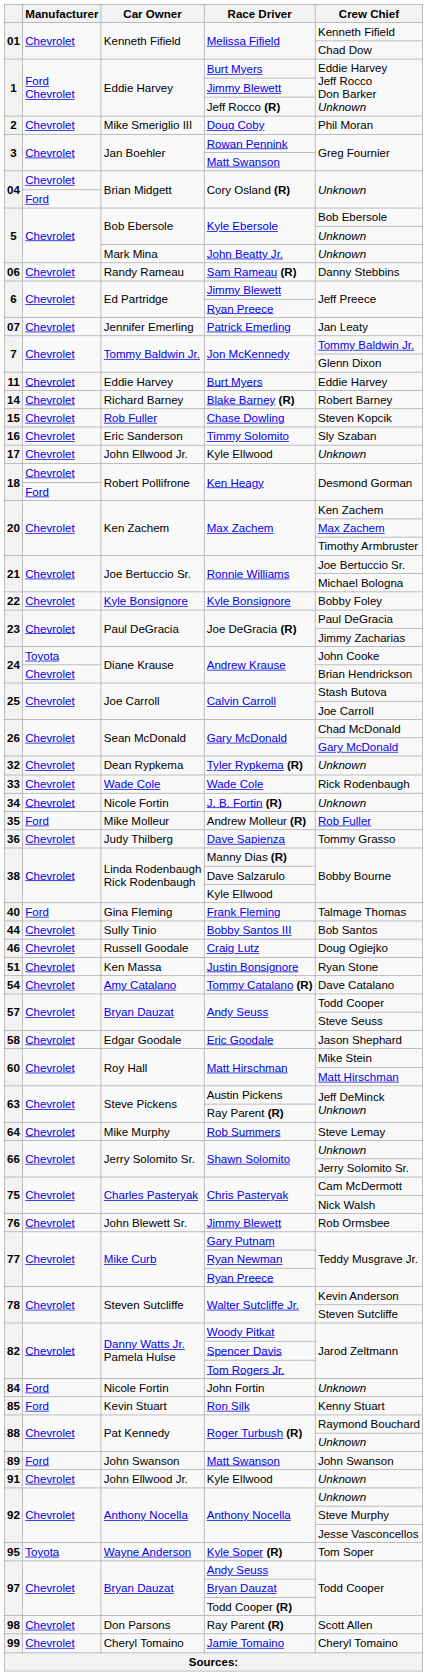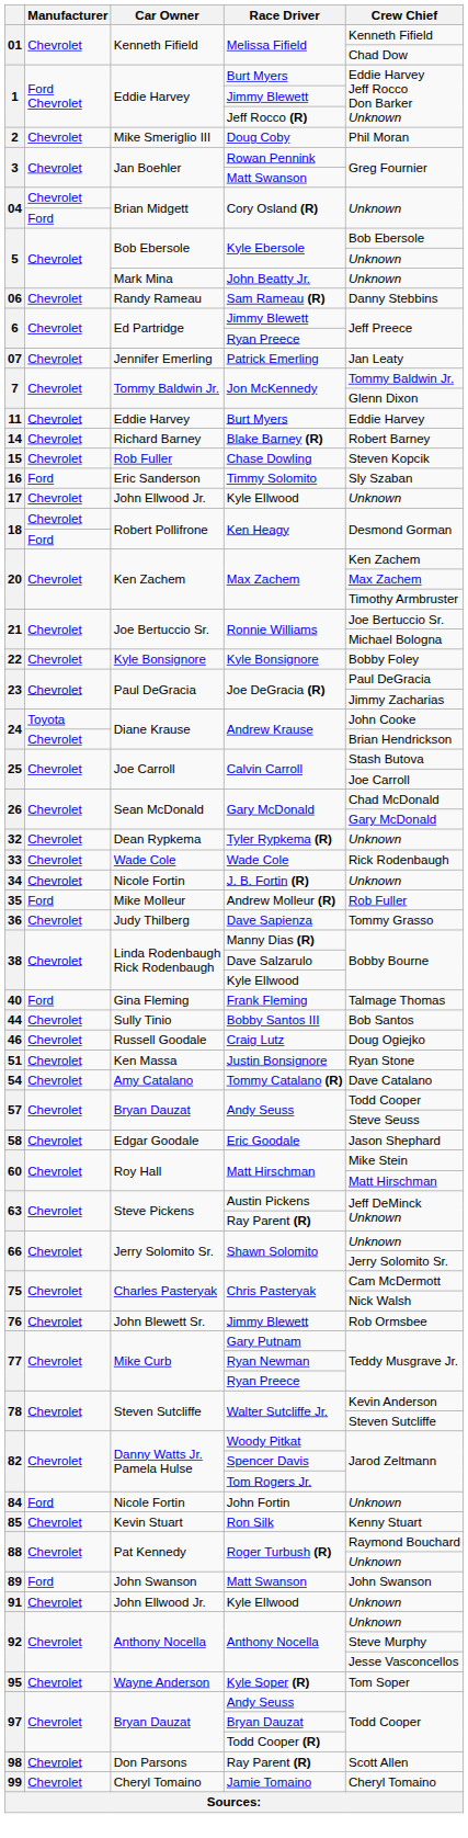 <table class="wikitable" style="font-size: 95%;">
 <tr>
 <th></th>
 <th>Manufacturer</th>
 <th>Car Owner</th>
 <th>Race Driver</th>
 <th>Crew Chief</th>
 </tr>
 <tr>
 <th rowspan=2>01</th>
 <td rowspan=2><a href='#'>Chevrolet</a></td>
 <td rowspan=2>Kenneth Fifield</td>
 <td rowspan=2><a href='#'>Melissa Fifield</a></td>
 <td>Kenneth Fifield <small></small></td>
 </tr>
 <tr>
 <td>Chad Dow <small></small></td>
 </tr>
 <tr>
 <th rowspan=3>1</th>
 <td rowspan=3><a href='#'>Ford</a> <small></small><br><a href='#'>Chevrolet</a> <small></small></td>
 <td rowspan=3>Eddie Harvey</td>
 <td><a href='#'>Burt Myers</a> <small></small></td>
 <td rowspan=3>Eddie Harvey <small></small><br>Jeff Rocco <small></small><br>Don Barker <small></small><br><em>Unknown</em> <small></small></td>
 </tr>
 <tr>
 <td><a href='#'>Jimmy Blewett</a> <small></small></td>
 </tr>
 <tr>
 <td>Jeff Rocco <strong>(R)</strong> <small></small></td>
 </tr>
 <tr>
 <th>2</th>
 <td><a href='#'>Chevrolet</a></td>
 <td>Mike Smeriglio III</td>
 <td><a href='#'>Doug Coby</a></td>
 <td>Phil Moran</td>
 </tr>
 <tr>
 <th rowspan=2>3</th>
 <td rowspan=2><a href='#'>Chevrolet</a></td>
 <td rowspan=2>Jan Boehler</td>
 <td><a href='#'>Rowan Pennink</a> <small></small></td>
 <td rowspan=2>Greg Fournier</td>
 </tr>
 <tr>
 <td><a href='#'>Matt Swanson</a> <small></small></td>
 </tr>
 <tr>
 <th rowspan=2>04</th>
 <td><a href='#'>Chevrolet</a> <small></small></td>
 <td rowspan=2>Brian Midgett</td>
 <td rowspan=2>Cory Osland <strong>(R)</strong> <small></small></td>
 <td rowspan=2><em>Unknown</em></td>
 </tr>
 <tr>
 <td><a href='#'>Ford</a> <small></small></td>
 </tr>
 <tr>
 <th rowspan=3>5</th>
 <td rowspan=3><a href='#'>Chevrolet</a></td>
 <td rowspan=2>Bob Ebersole <small></small></td>
 <td rowspan=2><a href='#'>Kyle Ebersole</a> <small></small></td>
 <td>Bob Ebersole <small></small></td>
 </tr>
 <tr>
 <td><em>Unknown</em> <small></small></td>
 </tr>
 <tr>
 <td>Mark Mina <small></small></td>
 <td><a href='#'>John Beatty Jr.</a> <small></small></td>
 <td><em>Unknown</em> <small></small></td>
 </tr>
 <tr>
 <th>06</th>
 <td><a href='#'>Chevrolet</a></td>
 <td>Randy Rameau</td>
 <td><a href='#'>Sam Rameau</a> <strong>(R)</strong> <small></small></td>
 <td>Danny Stebbins</td>
 </tr>
 <tr>
 <th rowspan=2>6</th>
 <td rowspan=2><a href='#'>Chevrolet</a></td>
 <td rowspan=2>Ed Partridge</td>
 <td><a href='#'>Jimmy Blewett</a> <small></small></td>
 <td rowspan=2>Jeff Preece</td>
 </tr>
 <tr>
 <td><a href='#'>Ryan Preece</a> <small></small></td>
 </tr>
 <tr>
 <th>07</th>
 <td><a href='#'>Chevrolet</a></td>
 <td>Jennifer Emerling</td>
 <td><a href='#'>Patrick Emerling</a> <small></small></td>
 <td>Jan Leaty</td>
 </tr>
 <tr>
 <th rowspan=2>7</th>
 <td rowspan=2><a href='#'>Chevrolet</a></td>
 <td rowspan=2><a href='#'>Tommy Baldwin Jr.</a></td>
 <td rowspan=2><a href='#'>Jon McKennedy</a> <small></small></td>
 <td><a href='#'>Tommy Baldwin Jr.</a> <small></small></td>
 </tr>
 <tr>
 <td>Glenn Dixon <small></small></td>
 </tr>
 <tr>
 <th>11</th>
 <td><a href='#'>Chevrolet</a></td>
 <td>Eddie Harvey</td>
 <td><a href='#'>Burt Myers</a> <small></small></td>
 <td>Eddie Harvey</td>
 </tr>
 <tr>
 <th>14</th>
 <td><a href='#'>Chevrolet</a></td>
 <td>Richard Barney</td>
 <td><a href='#'>Blake Barney</a> <strong>(R)</strong> <small></small></td>
 <td>Robert Barney</td>
 </tr>
 <tr>
 <th>15</th>
 <td><a href='#'>Chevrolet</a></td>
 <td><a href='#'>Rob Fuller</a></td>
 <td><a href='#'>Chase Dowling</a></td>
 <td>Steven Kopcik</td>
 </tr>
 <tr>
 <th>16</th>
-<td><a href='#'>Chevrolet</a></td>
+<td><a href='#'>Ford</a></td>
 <td>Eric Sanderson</td>
 <td><a href='#'>Timmy Solomito</a></td>
 <td>Sly Szaban</td>
 </tr>
 <tr>
 <th>17</th>
 <td><a href='#'>Chevrolet</a></td>
 <td>John Ellwood Jr.</td>
 <td>Kyle Ellwood <small></small></td>
 <td><em>Unknown</em></td>
 </tr>
 <tr>
 <th rowspan=2>18</th>
 <td><a href='#'>Chevrolet</a> <small></small></td>
 <td rowspan=2>Robert Pollifrone</td>
 <td rowspan=2><a href='#'>Ken Heagy</a></td>
 <td rowspan=2>Desmond Gorman</td>
 </tr>
 <tr>
 <td><a href='#'>Ford</a> <small></small></td>
 </tr>
 <tr>
 <th rowspan=3>20</th>
 <td rowspan=3><a href='#'>Chevrolet</a></td>
 <td rowspan=3>Ken Zachem</td>
 <td rowspan=3><a href='#'>Max Zachem</a> <small></small></td>
 <td>Ken Zachem <small></small></td>
 </tr>
 <tr>
 <td><a href='#'>Max Zachem</a> <small></small></td>
 </tr>
 <tr>
 <td>Timothy Armbruster <small></small></td>
 </tr>
 <tr>
 <th rowspan=2>21</th>
 <td rowspan=2><a href='#'>Chevrolet</a></td>
 <td rowspan=2>Joe Bertuccio Sr.</td>
 <td rowspan=2><a href='#'>Ronnie Williams</a></td>
 <td>Joe Bertuccio Sr. <small></small></td>
 </tr>
 <tr>
 <td>Michael Bologna <small></small></td>
 </tr>
 <tr>
 <th>22</th>
 <td><a href='#'>Chevrolet</a></td>
 <td><a href='#'>Kyle Bonsignore</a></td>
 <td><a href='#'>Kyle Bonsignore</a> <small></small></td>
 <td>Bobby Foley</td>
 </tr>
 <tr>
 <th rowspan=2>23</th>
 <td rowspan=2><a href='#'>Chevrolet</a></td>
 <td rowspan=2>Paul DeGracia</td>
 <td rowspan=2>Joe DeGracia <strong>(R)</strong> <small></small></td>
 <td>Paul DeGracia <small></small></td>
 </tr>
 <tr>
 <td>Jimmy Zacharias <small></small></td>
 </tr>
 <tr>
 <th rowspan=2>24</th>
 <td><a href='#'>Toyota</a> <small></small></td>
 <td rowspan=2>Diane Krause</td>
 <td rowspan=2><a href='#'>Andrew Krause</a> <small></small></td>
 <td>John Cooke <small></small></td>
 </tr>
 <tr>
 <td><a href='#'>Chevrolet</a> <small></small></td>
 <td>Brian Hendrickson <small></small></td>
 </tr>
 <tr>
 <th rowspan=2>25</th>
 <td rowspan=2><a href='#'>Chevrolet</a></td>
 <td rowspan=2>Joe Carroll</td>
 <td rowspan=2><a href='#'>Calvin Carroll</a></td>
 <td>Stash Butova <small></small></td>
 </tr>
 <tr>
 <td>Joe Carroll <small></small></td>
 </tr>
 <tr>
 <th rowspan=2>26</th>
 <td rowspan=2><a href='#'>Chevrolet</a></td>
 <td rowspan=2>Sean McDonald</td>
 <td rowspan=2><a href='#'>Gary McDonald</a></td>
 <td>Chad McDonald <small></small></td>
 </tr>
 <tr>
 <td><a href='#'>Gary McDonald</a> <small></small></td>
 </tr>
 <tr>
 <th>32</th>
 <td><a href='#'>Chevrolet</a></td>
 <td>Dean Rypkema</td>
 <td><a href='#'>Tyler Rypkema</a> <strong>(R)</strong> <small></small></td>
 <td><em>Unknown</em></td>
 </tr>
 <tr>
 <th>33</th>
 <td><a href='#'>Chevrolet</a></td>
 <td><a href='#'>Wade Cole</a></td>
 <td><a href='#'>Wade Cole</a></td>
 <td>Rick Rodenbaugh</td>
 </tr>
 <tr>
 <th>34</th>
 <td><a href='#'>Chevrolet</a></td>
 <td>Nicole Fortin</td>
 <td><a href='#'>J. B. Fortin</a> <strong>(R)</strong> <small></small></td>
 <td><em>Unknown</em></td>
 </tr>
 <tr>
 <th>35</th>
 <td><a href='#'>Ford</a></td>
 <td>Mike Molleur</td>
 <td>Andrew Molleur <strong>(R)</strong> <small></small></td>
 <td><a href='#'>Rob Fuller</a></td>
 </tr>
 <tr>
 <th>36</th>
 <td><a href='#'>Chevrolet</a></td>
 <td>Judy Thilberg</td>
 <td><a href='#'>Dave Sapienza</a></td>
 <td>Tommy Grasso</td>
 </tr>
 <tr>
 <th rowspan=3>38</th>
 <td rowspan=3><a href='#'>Chevrolet</a></td>
 <td rowspan=3>Linda Rodenbaugh <small></small><br>Rick Rodenbaugh <small></small></td>
 <td>Manny Dias <strong>(R)</strong> <small></small></td>
 <td rowspan=3>Bobby Bourne</td>
 </tr>
 <tr>
 <td>Dave Salzarulo <small></small></td>
 </tr>
 <tr>
 <td>Kyle Ellwood <small></small></td>
 </tr>
 <tr>
 <th>40</th>
 <td><a href='#'>Ford</a></td>
 <td>Gina Fleming</td>
 <td><a href='#'>Frank Fleming</a> <small></small></td>
 <td>Talmage Thomas</td>
 </tr>
 <tr>
 <th>44</th>
 <td><a href='#'>Chevrolet</a></td>
 <td>Sully Tinio</td>
 <td><a href='#'>Bobby Santos III</a> <small></small></td>
 <td>Bob Santos</td>
 </tr>
 <tr>
 <th>46</th>
 <td><a href='#'>Chevrolet</a></td>
 <td>Russell Goodale</td>
 <td><a href='#'>Craig Lutz</a></td>
 <td>Doug Ogiejko</td>
 </tr>
 <tr>
 <th>51</th>
 <td><a href='#'>Chevrolet</a></td>
 <td>Ken Massa</td>
 <td><a href='#'>Justin Bonsignore</a></td>
 <td>Ryan Stone</td>
 </tr>
 <tr>
 <th>54</th>
 <td><a href='#'>Chevrolet</a></td>
 <td><a href='#'>Amy Catalano</a></td>
 <td><a href='#'>Tommy Catalano</a> <strong>(R)</strong></td>
 <td>Dave Catalano</td>
 </tr>
 <tr>
 <th rowspan=2>57</th>
 <td rowspan=2><a href='#'>Chevrolet</a></td>
 <td rowspan=2><a href='#'>Bryan Dauzat</a></td>
 <td rowspan=2><a href='#'>Andy Seuss</a> <small></small></td>
 <td>Todd Cooper <small></small></td>
 </tr>
 <tr>
 <td>Steve Seuss <small></small></td>
 </tr>
 <tr>
 <th>58</th>
 <td><a href='#'>Chevrolet</a></td>
 <td>Edgar Goodale</td>
 <td><a href='#'>Eric Goodale</a></td>
 <td>Jason Shephard</td>
 </tr>
 <tr>
 <th rowspan=2>60</th>
 <td rowspan=2><a href='#'>Chevrolet</a></td>
 <td rowspan=2>Roy Hall</td>
 <td rowspan=2><a href='#'>Matt Hirschman</a> <small></small></td>
 <td>Mike Stein <small></small></td>
 </tr>
 <tr>
 <td><a href='#'>Matt Hirschman</a> <small></small></td>
 </tr>
 <tr>
 <th rowspan=2>63</th>
 <td rowspan=2><a href='#'>Chevrolet</a></td>
 <td rowspan=2>Steve Pickens</td>
 <td>Austin Pickens <small></small></td>
 <td rowspan=2>Jeff DeMinck <small></small><br><em>Unknown</em> <small></small></td>
 </tr>
 <tr>
 <td>Ray Parent <strong>(R)</strong> <small></small></td>
 </tr>
 <tr>
-<th>64</th>
-<td><a href='#'>Chevrolet</a></td>
-<td>Mike Murphy</td>
-<td><a href='#'>Rob Summers</a></td>
-<td>Steve Lemay</td>
-</tr>
-<tr>
 <th rowspan=2>66</th>
 <td rowspan=2><a href='#'>Chevrolet</a></td>
 <td rowspan=2>Jerry Solomito Sr.</td>
 <td rowspan=2><a href='#'>Shawn Solomito</a> <small></small></td>
 <td><em>Unknown</em> <small></small></td>
 </tr>
 <tr>
 <td>Jerry Solomito Sr. <small></small></td>
 </tr>
 <tr>
 <th rowspan=2>75</th>
 <td rowspan=2><a href='#'>Chevrolet</a></td>
 <td rowspan=2><a href='#'>Charles Pasteryak</a></td>
 <td rowspan=2><a href='#'>Chris Pasteryak</a> <small></small></td>
 <td>Cam McDermott <small></small></td>
 </tr>
 <tr>
 <td>Nick Walsh <small></small></td>
 </tr>
 <tr>
 <th>76</th>
 <td><a href='#'>Chevrolet</a></td>
 <td>John Blewett Sr.</td>
 <td><a href='#'>Jimmy Blewett</a> <small></small></td>
 <td>Rob Ormsbee</td>
 </tr>
 <tr>
 <th rowspan=3>77</th>
 <td rowspan=3><a href='#'>Chevrolet</a></td>
 <td rowspan=3><a href='#'>Mike Curb</a></td>
 <td><a href='#'>Gary Putnam</a> <small></small></td>
 <td rowspan=3>Teddy Musgrave Jr.</td>
 </tr>
 <tr>
 <td><a href='#'>Ryan Newman</a> <small></small></td>
 </tr>
 <tr>
 <td><a href='#'>Ryan Preece</a> <small></small></td>
 </tr>
 <tr>
 <th rowspan=2>78</th>
 <td rowspan=2><a href='#'>Chevrolet</a></td>
 <td rowspan=2>Steven Sutcliffe</td>
 <td rowspan=2><a href='#'>Walter Sutcliffe Jr.</a> <small></small></td>
 <td>Kevin Anderson <small></small></td>
 </tr>
 <tr>
 <td>Steven Sutcliffe <small></small></td>
 </tr>
 <tr>
 <th rowspan=3>82</th>
 <td rowspan=3><a href='#'>Chevrolet</a></td>
 <td rowspan=3><a href='#'>Danny Watts Jr.</a> <small></small><br>Pamela Hulse <small></small></td>
 <td><a href='#'>Woody Pitkat</a> <small></small></td>
 <td rowspan=3>Jarod Zeltmann</td>
 </tr>
 <tr>
 <td><a href='#'>Spencer Davis</a> <small></small></td>
 </tr>
 <tr>
 <td><a href='#'>Tom Rogers Jr.</a> <small></small></td>
 </tr>
 <tr>
 <th>84</th>
 <td><a href='#'>Ford</a></td>
 <td>Nicole Fortin</td>
 <td>John Fortin <small></small></td>
 <td><em>Unknown</em></td>
 </tr>
 <tr>
 <th>85</th>
-<td><a href='#'>Ford</a></td>
+<td><a href='#'>Chevrolet</a></td>
 <td>Kevin Stuart</td>
 <td><a href='#'>Ron Silk</a> <small></small></td>
 <td>Kenny Stuart</td>
 </tr>
 <tr>
 <th rowspan=2>88</th>
 <td rowspan=2><a href='#'>Chevrolet</a></td>
 <td rowspan=2>Pat Kennedy</td>
 <td rowspan=2><a href='#'>Roger Turbush</a> <strong>(R)</strong> <small></small></td>
 <td>Raymond Bouchard <small></small></td>
 </tr>
 <tr>
 <td><em>Unknown</em> <small></small></td>
 </tr>
 <tr>
 <th>89</th>
 <td><a href='#'>Ford</a></td>
 <td>John Swanson</td>
 <td><a href='#'>Matt Swanson</a> <small></small></td>
 <td>John Swanson</td>
 </tr>
 <tr>
 <th>91</th>
 <td><a href='#'>Chevrolet</a></td>
 <td>John Ellwood Jr.</td>
 <td>Kyle Ellwood <small></small></td>
 <td><em>Unknown</em></td>
 </tr>
 <tr>
 <th rowspan=3>92</th>
 <td rowspan=3><a href='#'>Chevrolet</a></td>
 <td rowspan=3><a href='#'>Anthony Nocella</a></td>
 <td rowspan=3><a href='#'>Anthony Nocella</a> <small></small></td>
 <td><em>Unknown</em> <small></small></td>
 </tr>
 <tr>
 <td>Steve Murphy <small></small></td>
 </tr>
 <tr>
 <td>Jesse Vasconcellos <small></small></td>
 </tr>
 <tr>
 <th>95</th>
-<td><a href='#'>Toyota</a> <small></small></td>
+<td><a href='#'>Chevrolet</a></td>
 <td><a href='#'>Wayne Anderson</a></td>
 <td><a href='#'>Kyle Soper</a> <strong>(R)</strong> <small></small></td>
 <td>Tom Soper</td>
 </tr>
 <tr>
 <th rowspan=3>97</th>
 <td rowspan=3><a href='#'>Chevrolet</a></td>
 <td rowspan=3><a href='#'>Bryan Dauzat</a></td>
 <td><a href='#'>Andy Seuss</a> <small></small></td>
 <td rowspan=3>Todd Cooper</td>
 </tr>
 <tr>
 <td><a href='#'>Bryan Dauzat</a> <small></small></td>
 </tr>
 <tr>
 <td>Todd Cooper <strong>(R)</strong> <small></small></td>
 </tr>
 <tr>
 <th>98</th>
 <td><a href='#'>Chevrolet</a></td>
 <td>Don Parsons</td>
 <td>Ray Parent <strong>(R)</strong> <small></small></td>
 <td>Scott Allen</td>
 </tr>
 <tr>
 <th>99</th>
 <td><a href='#'>Chevrolet</a></td>
 <td>Cheryl Tomaino</td>
 <td><a href='#'>Jamie Tomaino</a> <small></small></td>
 <td>Cheryl Tomaino</td>
 </tr>
 <tr>
 <th colspan=5>Sources:</th>
 </tr>
 </table>
